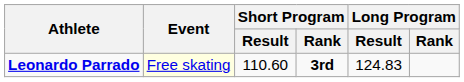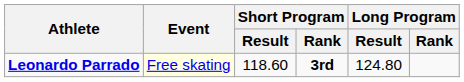 <table class="wikitable" border="1" style="font-size:90%">
 <tr>
 <th rowspan=2>Athlete</th>
 <th rowspan=2>Event</th>
 <th colspan=2>Short Program</th>
 <th colspan=2>Long Program</th>
 </tr>
 <tr>
 <th>Result</th>
 <th>Rank</th>
 <th>Result</th>
 <th>Rank</th>
 </tr>
 <tr>
 <td><strong><a href='#'>Leonardo Parrado</a></strong></td>
 <td style="background: lightyellow;"><a href='#'>Free skating</a></td>
-<td align=center>110.60</td>
+<td align=center>118.60</td>
 <td align=center><strong>3rd</strong></td>
-<td align=center>124.83</td>
+<td align=center>124.80</td>
 <td align=center></td>
 </tr>
 </table>
